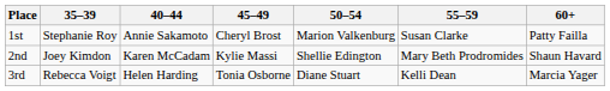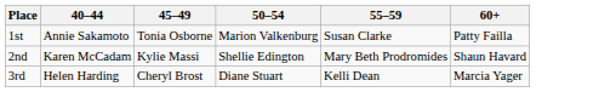 <table class="wikitable">
 <tr>
 <th>Place</th>
-<th>35–39</th>
 <th>40–44</th>
 <th>45–49</th>
 <th>50–54</th>
 <th>55–59</th>
 <th>60+</th>
 </tr>
 <tr>
 <td>1st</td>
-<td>Stephanie Roy</td>
 <td>Annie Sakamoto</td>
-<td>Cheryl Brost</td>
+<td>Tonia Osborne</td>
 <td>Marion Valkenburg</td>
 <td>Susan Clarke</td>
 <td>Patty Failla</td>
 </tr>
 <tr>
 <td>2nd</td>
-<td>Joey Kimdon</td>
 <td>Karen McCadam</td>
 <td>Kylie Massi</td>
 <td>Shellie Edington</td>
 <td>Mary Beth Prodromides</td>
 <td>Shaun Havard</td>
 </tr>
 <tr>
 <td>3rd</td>
-<td>Rebecca Voigt</td>
 <td>Helen Harding</td>
-<td>Tonia Osborne</td>
+<td>Cheryl Brost</td>
 <td>Diane Stuart</td>
 <td>Kelli Dean</td>
 <td>Marcia Yager</td>
 </tr>
 </table>
